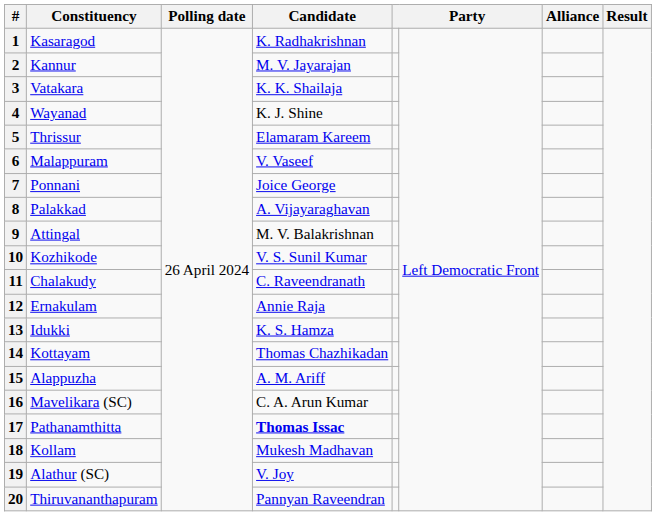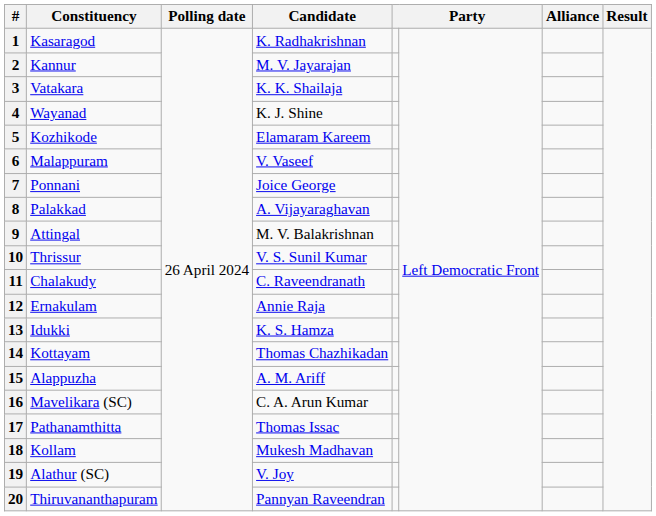 <table class= "wikitable sortable">
 <tr>
 <th>#</th>
 <th>Constituency</th>
 <th>Polling date</th>
 <th>Candidate</th>
 <th colspan="2">Party</th>
 <th>Alliance</th>
 <th>Result</th>
 </tr>
 <tr>
 <th>1</th>
 <td><a href='#'>Kasaragod</a></td>
 <td rowspan="20">26 April 2024</td>
 <td><a href='#'>K. Radhakrishnan</a></td>
 <td></td>
 <td rowspan="20"><a href='#'>Left Democratic Front</a></td>
 <td></td>
 </tr>
 <tr>
 <th>2</th>
 <td><a href='#'>Kannur</a></td>
 <td><a href='#'>M. V. Jayarajan</a></td>
 <td></td>
 <td></td>
 </tr>
 <tr>
 <th>3</th>
 <td><a href='#'>Vatakara</a></td>
 <td><a href='#'>K. K. Shailaja</a></td>
 <td></td>
 <td></td>
 </tr>
 <tr>
 <th>4</th>
 <td><a href='#'>Wayanad</a></td>
 <td>K. J. Shine</td>
 <td></td>
 <td></td>
 </tr>
 <tr>
 <th>5</th>
-<td><a href='#'>Thrissur</a></td>
+<td><a href='#'>Kozhikode</a></td>
 <td><a href='#'>Elamaram Kareem</a></td>
 <td></td>
 <td></td>
 </tr>
 <tr>
 <th>6</th>
 <td><a href='#'>Malappuram</a></td>
 <td><a href='#'>V. Vaseef</a></td>
 <td></td>
 <td></td>
 </tr>
 <tr>
 <th>7</th>
 <td><a href='#'>Ponnani</a></td>
 <td><a href='#'>Joice George</a></td>
 <td></td>
 <td></td>
 </tr>
 <tr>
 <th>8</th>
 <td><a href='#'>Palakkad</a></td>
 <td><a href='#'>A. Vijayaraghavan</a></td>
 <td></td>
 <td></td>
 </tr>
 <tr>
 <th>9</th>
 <td><a href='#'>Attingal</a></td>
 <td>M. V. Balakrishnan</td>
 <td></td>
 <td></td>
 </tr>
 <tr>
 <th>10</th>
-<td><a href='#'>Kozhikode</a></td>
+<td><a href='#'>Thrissur</a></td>
 <td><a href='#'>V. S. Sunil Kumar</a></td>
 <td></td>
 <td></td>
 </tr>
 <tr>
 <th>11</th>
 <td><a href='#'>Chalakudy</a></td>
 <td><a href='#'>C. Raveendranath</a></td>
 <td></td>
 <td></td>
 </tr>
 <tr>
 <th>12</th>
 <td><a href='#'>Ernakulam</a></td>
 <td><a href='#'>Annie Raja</a></td>
 <td></td>
 <td></td>
 </tr>
 <tr>
 <th>13</th>
 <td><a href='#'>Idukki</a></td>
 <td><a href='#'>K. S. Hamza</a></td>
 <td></td>
 <td></td>
 </tr>
 <tr>
 <th>14</th>
 <td><a href='#'>Kottayam</a></td>
 <td><a href='#'>Thomas Chazhikadan</a></td>
 <td></td>
 <td></td>
 </tr>
 <tr>
 <th>15</th>
 <td><a href='#'>Alappuzha</a></td>
 <td><a href='#'>A. M. Ariff</a></td>
 <td></td>
 <td></td>
 </tr>
 <tr>
 <th>16</th>
 <td><a href='#'>Mavelikara</a> (SC)</td>
 <td>C. A. Arun Kumar</td>
 <td></td>
 <td></td>
 </tr>
 <tr>
 <th>17</th>
 <td><a href='#'>Pathanamthitta</a></td>
-<td><strong><a href='#'>Thomas Issac</a></strong></td>
+<td><a href='#'>Thomas Issac</a></td>
 <td></td>
 <td></td>
 </tr>
 <tr>
 <th>18</th>
 <td><a href='#'>Kollam</a></td>
 <td><a href='#'>Mukesh Madhavan</a></td>
 <td></td>
 <td></td>
 </tr>
 <tr>
 <th>19</th>
 <td><a href='#'>Alathur</a> (SC)</td>
 <td><a href='#'>V. Joy</a></td>
 <td></td>
 <td></td>
 </tr>
 <tr>
 <th>20</th>
 <td><a href='#'>Thiruvananthapuram</a></td>
 <td><a href='#'>Pannyan Raveendran</a></td>
 <td></td>
 <td></td>
 </tr>
 </table>
